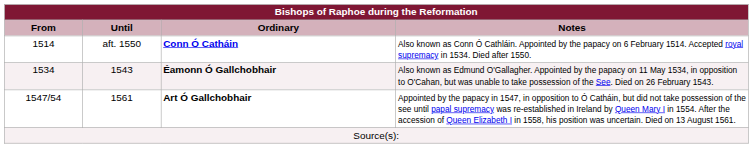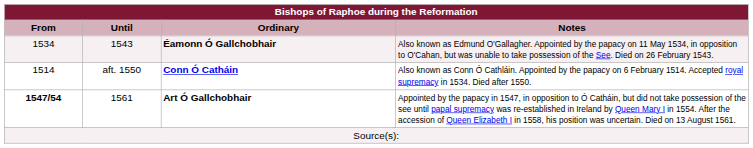 <table class="wikitable" style="width:95%;" border="1" cellpadding="2">
 <tr>
 <th colspan="4" style="background-color: #7F1734; color: white;">Bishops of Raphoe during the Reformation</th>
 </tr>
 <tr align=top>
 <th style="background-color: #D4B1BB; width: 10%;">From</th>
 <th style="background-color: #D4B1BB; width: 10%;">Until</th>
 <th style="background-color: #D4B1BB; width: 30%;">Ordinary</th>
 <th style="background-color: #D4B1BB; width: 45%;">Notes</th>
 </tr>
-<tr valign="top" style="background-color: white;">
-<td style="text-align: center;">1514</td>
-<td style="text-align: center;">aft. 1550</td>
-<td><strong><a href='#'>Conn Ó Catháin</a></strong></td>
-<td><small>Also known as Conn Ó Cathláin. Appointed by the papacy on 6 February 1514. Accepted <a href='#'>royal supremacy</a> in 1534. Died after 1550.</small></td>
-</tr>
 <tr valign="top" style="background-color: #F7F0F2;">
 <td style="text-align: center;">1534</td>
 <td style="text-align: center;">1543</td>
 <td><strong>Éamonn Ó Gallchobhair</strong></td>
 <td><small>Also known as Edmund O'Gallagher. Appointed by the papacy on 11 May 1534, in opposition to O'Cahan, but was unable to take possession of the <a href='#'>See</a>. Died on 26 February 1543.</small></td>
 </tr>
 <tr valign="top" style="background-color: white;">
-<td style="text-align: center;">1547/54</td>
+<td style="text-align: center;">1514</td>
+<td style="text-align: center;">aft. 1550</td>
+<td><strong><a href='#'>Conn Ó Catháin</a></strong></td>
+<td><small>Also known as Conn Ó Cathláin. Appointed by the papacy on 6 February 1514. Accepted <a href='#'>royal supremacy</a> in 1534. Died after 1550.</small></td>
+</tr>
+<tr valign="top" style="background-color: white;">
+<td style="text-align: center;"><strong>1547/54</strong></td>
 <td style="text-align: center;">1561</td>
 <td><strong>Art Ó Gallchobhair</strong></td>
 <td><small>Appointed by the papacy in 1547, in opposition to Ó Catháin, but did not take possession of the see until <a href='#'>papal supremacy</a> was re-established in Ireland by <a href='#'>Queen Mary I</a> in 1554. After the accession of <a href='#'>Queen Elizabeth I</a> in 1558, his position was uncertain. Died on 13 August 1561.</small></td>
 </tr>
 <tr valign="top" style="background-color: #F7F0F2;">
 <td align=center colspan="4">Source(s):</td>
 </tr>
 </table>
